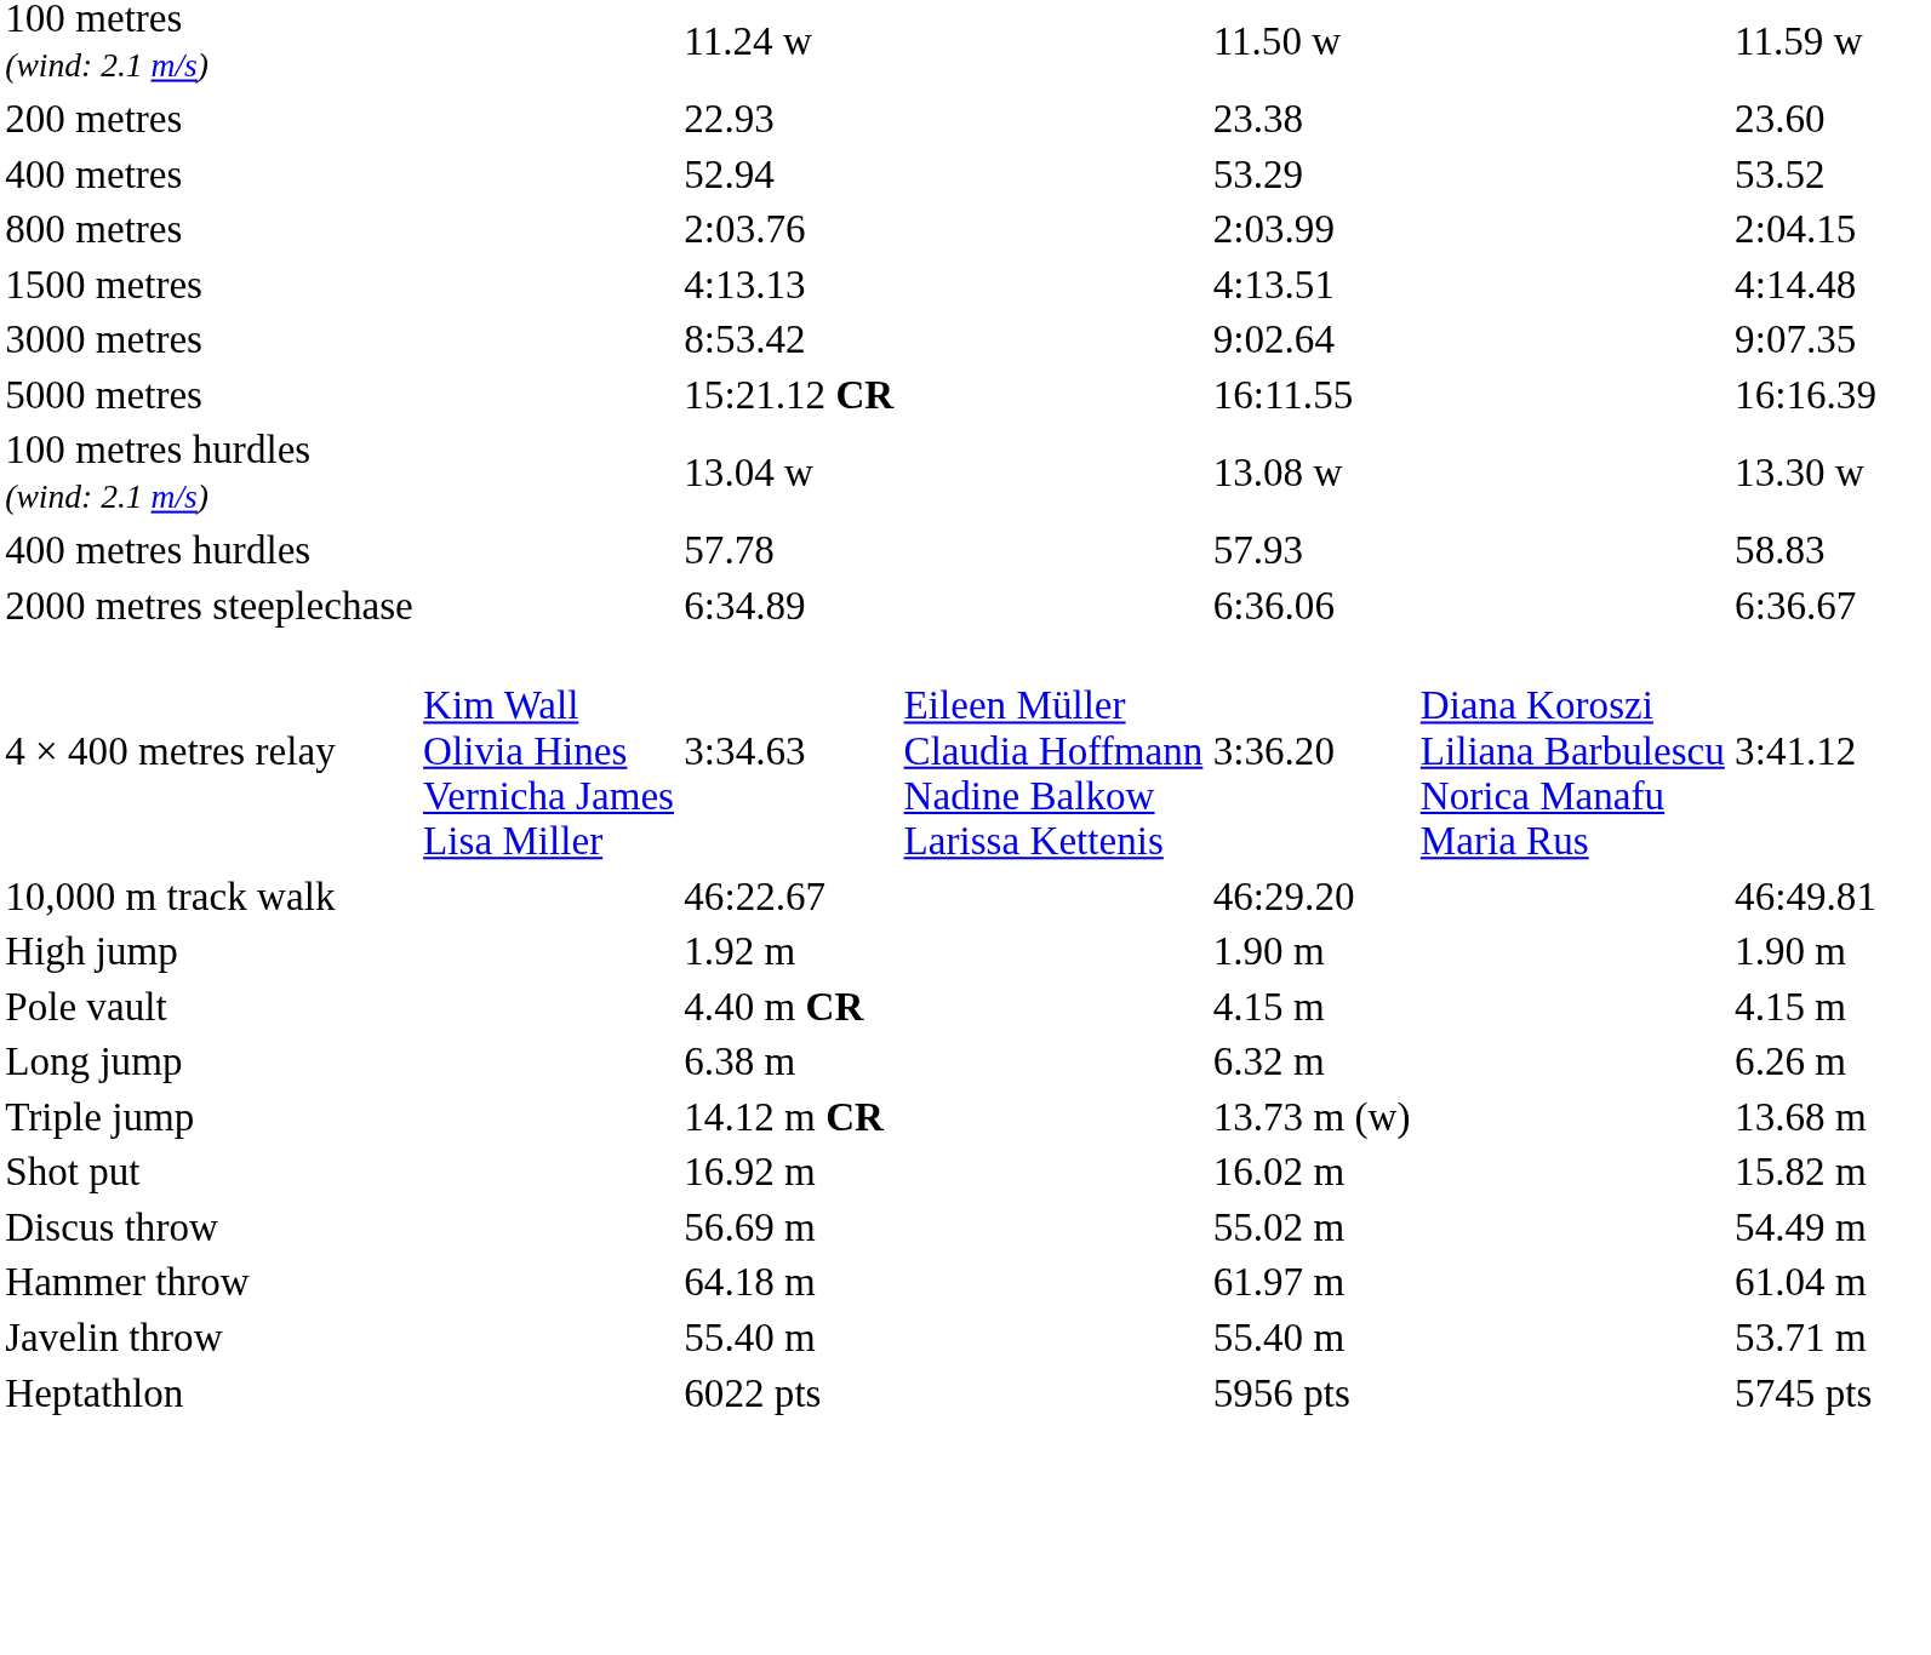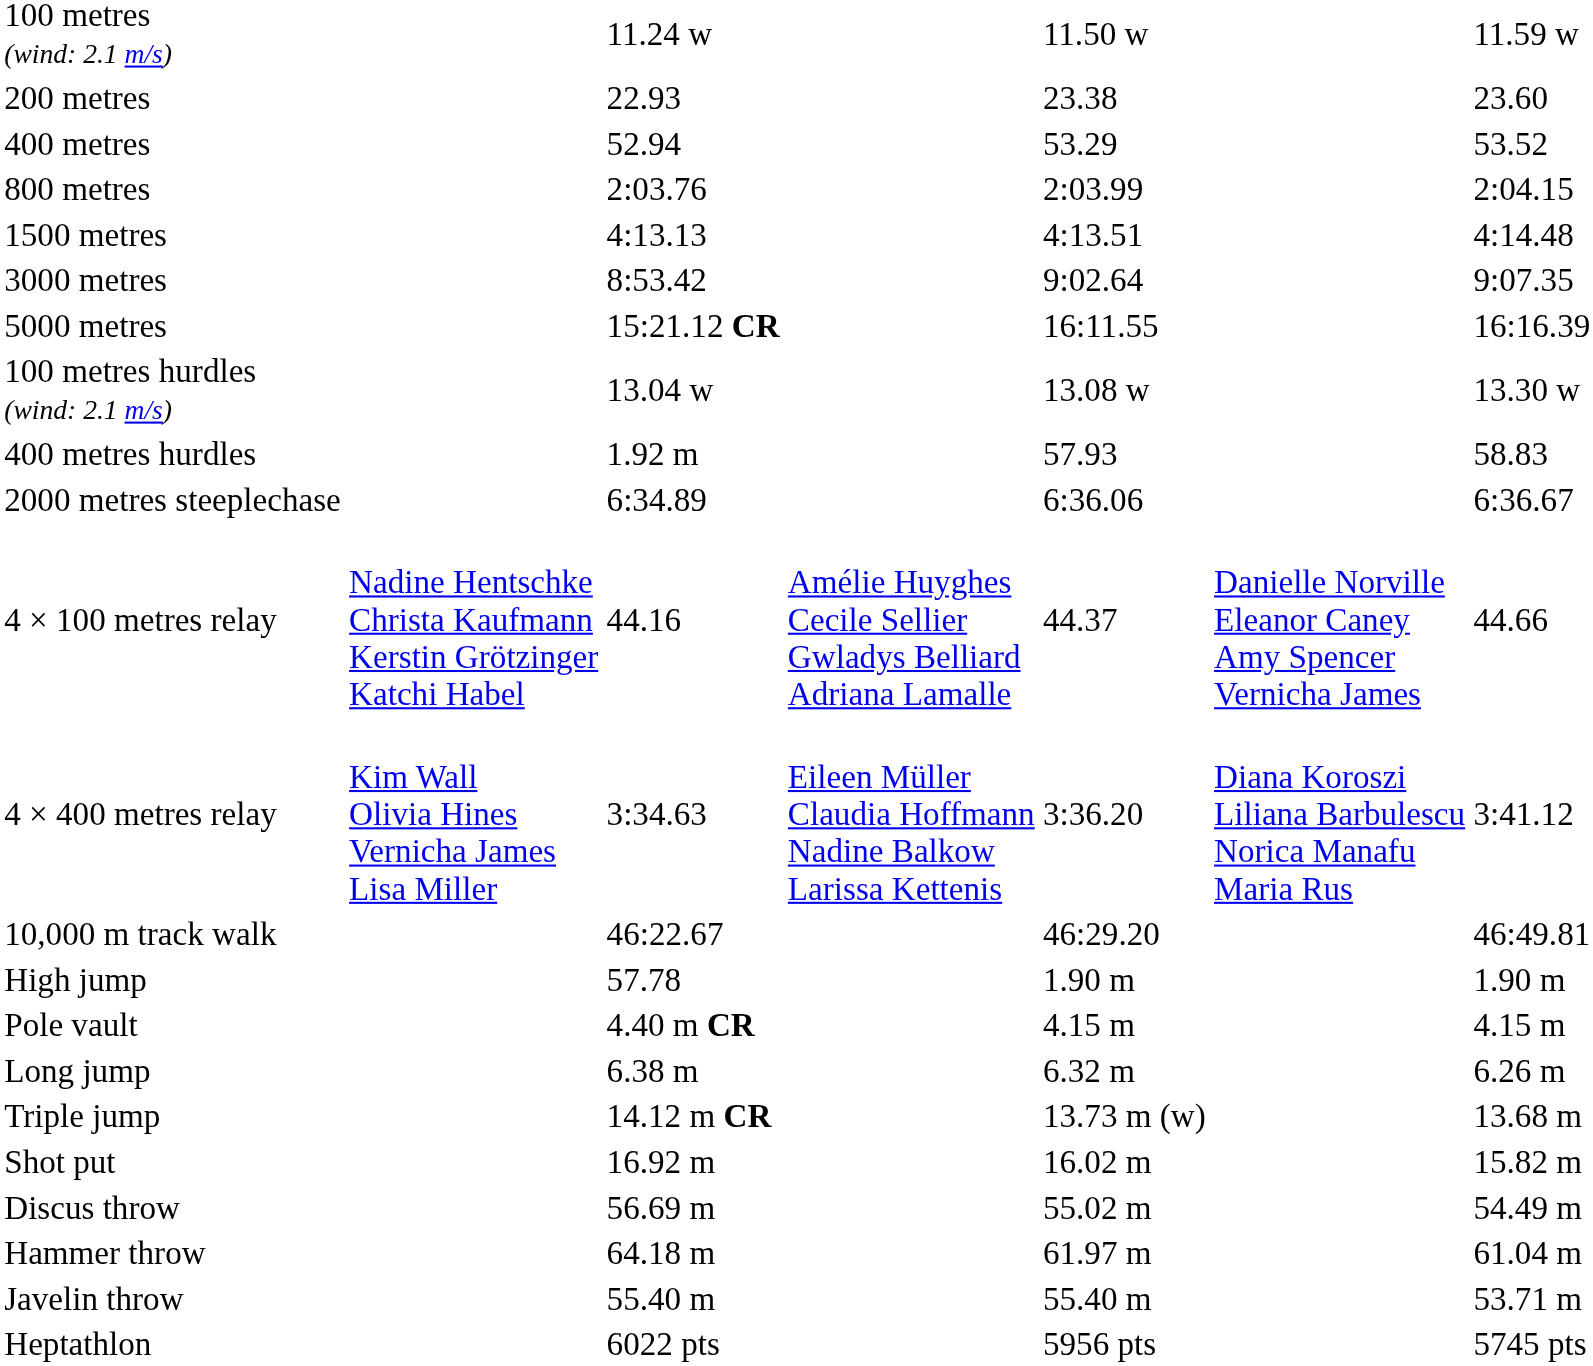 <table>
 <tr>
 <td>100 metres<br><small><em>(wind: 2.1 <a href='#'>m/s</a>)</em></small></td>
 <td></td>
 <td>11.24 w</td>
 <td></td>
 <td>11.50 w</td>
 <td></td>
 <td>11.59 w</td>
 </tr>
 <tr>
 <td>200 metres</td>
 <td></td>
 <td>22.93</td>
 <td></td>
 <td>23.38</td>
 <td></td>
 <td>23.60</td>
 </tr>
 <tr>
 <td>400 metres</td>
 <td></td>
 <td>52.94</td>
 <td></td>
 <td>53.29</td>
 <td></td>
 <td>53.52</td>
 </tr>
 <tr>
 <td>800 metres</td>
 <td></td>
 <td>2:03.76</td>
 <td></td>
 <td>2:03.99</td>
 <td></td>
 <td>2:04.15</td>
 </tr>
 <tr>
 <td>1500 metres</td>
 <td></td>
 <td>4:13.13</td>
 <td></td>
 <td>4:13.51</td>
 <td></td>
 <td>4:14.48</td>
 </tr>
 <tr>
 <td>3000 metres</td>
 <td></td>
 <td>8:53.42</td>
 <td></td>
 <td>9:02.64</td>
 <td></td>
 <td>9:07.35</td>
 </tr>
 <tr>
 <td>5000 metres</td>
 <td></td>
 <td>15:21.12 <strong>CR</strong></td>
 <td></td>
 <td>16:11.55</td>
 <td></td>
 <td>16:16.39</td>
 </tr>
 <tr>
 <td>100 metres hurdles<br><small><em>(wind: 2.1 <a href='#'>m/s</a>)</em></small></td>
 <td></td>
 <td>13.04 w</td>
 <td></td>
 <td>13.08 w</td>
 <td></td>
 <td>13.30 w</td>
 </tr>
 <tr>
 <td>400 metres hurdles</td>
 <td></td>
-<td>57.78</td>
+<td>1.92 m</td>
 <td></td>
 <td>57.93</td>
 <td></td>
 <td>58.83</td>
 </tr>
 <tr>
 <td>2000 metres steeplechase</td>
 <td></td>
 <td>6:34.89</td>
 <td></td>
 <td>6:36.06</td>
 <td></td>
 <td>6:36.67</td>
+</tr>
+<tr>
+<td>4 × 100 metres relay</td>
+<td><br><a href='#'>Nadine Hentschke</a><br><a href='#'>Christa Kaufmann</a><br><a href='#'>Kerstin Grötzinger</a><br><a href='#'>Katchi Habel</a></td>
+<td>44.16</td>
+<td><br><a href='#'>Amélie Huyghes</a><br><a href='#'>Cecile Sellier</a><br><a href='#'>Gwladys Belliard</a><br><a href='#'>Adriana Lamalle</a></td>
+<td>44.37</td>
+<td><br><a href='#'>Danielle Norville</a><br><a href='#'>Eleanor Caney</a><br><a href='#'>Amy Spencer</a><br><a href='#'>Vernicha James</a></td>
+<td>44.66</td>
 </tr>
 <tr>
 <td>4 × 400 metres relay</td>
 <td><br><a href='#'>Kim Wall</a><br><a href='#'>Olivia Hines</a><br><a href='#'>Vernicha James</a><br><a href='#'>Lisa Miller</a></td>
 <td>3:34.63</td>
 <td><br><a href='#'>Eileen Müller</a><br><a href='#'>Claudia Hoffmann</a><br><a href='#'>Nadine Balkow</a><br><a href='#'>Larissa Kettenis</a></td>
 <td>3:36.20</td>
 <td><br><a href='#'>Diana Koroszi</a><br><a href='#'>Liliana Barbulescu</a><br><a href='#'>Norica Manafu</a><br><a href='#'>Maria Rus</a></td>
 <td>3:41.12</td>
 </tr>
 <tr>
 <td>10,000 m track walk</td>
 <td></td>
 <td>46:22.67</td>
 <td></td>
 <td>46:29.20</td>
 <td></td>
 <td>46:49.81</td>
 </tr>
 <tr>
 <td>High jump</td>
 <td></td>
-<td>1.92 m</td>
+<td>57.78</td>
 <td></td>
 <td>1.90 m</td>
 <td></td>
 <td>1.90 m</td>
 </tr>
 <tr>
 <td>Pole vault</td>
 <td></td>
 <td>4.40 m <strong>CR</strong></td>
 <td></td>
 <td>4.15 m</td>
 <td></td>
 <td>4.15 m</td>
 </tr>
 <tr>
 <td>Long jump</td>
 <td></td>
 <td>6.38 m</td>
 <td></td>
 <td>6.32 m</td>
 <td></td>
 <td>6.26 m</td>
 </tr>
 <tr>
 <td>Triple jump</td>
 <td></td>
 <td>14.12 m <strong>CR</strong></td>
 <td></td>
 <td>13.73 m (w)</td>
 <td></td>
 <td>13.68 m</td>
 </tr>
 <tr>
 <td>Shot put</td>
 <td></td>
 <td>16.92 m</td>
 <td></td>
 <td>16.02 m</td>
 <td></td>
 <td>15.82 m</td>
 </tr>
 <tr>
 <td>Discus throw</td>
 <td></td>
 <td>56.69 m</td>
 <td></td>
 <td>55.02 m</td>
 <td></td>
 <td>54.49 m</td>
 </tr>
 <tr>
 <td>Hammer throw</td>
 <td></td>
 <td>64.18 m</td>
 <td></td>
 <td>61.97 m</td>
 <td></td>
 <td>61.04 m</td>
 </tr>
 <tr>
 <td>Javelin throw</td>
 <td></td>
 <td>55.40 m</td>
 <td></td>
 <td>55.40 m</td>
 <td></td>
 <td>53.71 m</td>
 </tr>
 <tr>
 <td>Heptathlon</td>
 <td></td>
 <td>6022 pts</td>
 <td></td>
 <td>5956 pts</td>
 <td></td>
 <td>5745 pts</td>
 </tr>
 </table>
